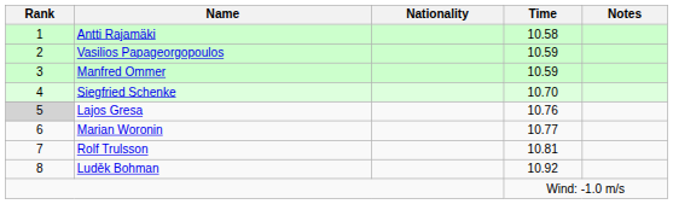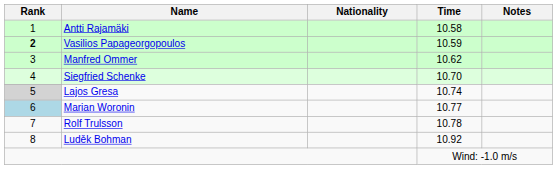 <table class="wikitable sortable" style="text-align:center;width: 55%">
 <tr>
 <th>Rank</th>
 <th>Name</th>
 <th>Nationality</th>
 <th>Time</th>
 <th>Notes</th>
 </tr>
 <tr bgcolor=ccffcc>
 <td>1</td>
 <td align=left><a href='#'>Antti Rajamäki</a></td>
 <td align=left></td>
 <td>10.58</td>
 <td></td>
 </tr>
 <tr bgcolor=ccffcc>
-<td>2</td>
+<td><strong>2</strong></td>
 <td align=left><a href='#'>Vasilios Papageorgopoulos</a></td>
 <td align=left></td>
 <td>10.59</td>
 <td></td>
 </tr>
 <tr bgcolor=ccffcc>
 <td>3</td>
 <td align=left><a href='#'>Manfred Ommer</a></td>
 <td align=left></td>
-<td>10.59</td>
+<td>10.62</td>
 <td></td>
 </tr>
 <tr bgcolor=ddffdd>
 <td>4</td>
 <td align=left><a href='#'>Siegfried Schenke</a></td>
 <td align=left></td>
 <td>10.70</td>
 <td></td>
 </tr>
 <tr>
 <td style="background: lightgrey;">5</td>
 <td align=left><a href='#'>Lajos Gresa</a></td>
 <td align=left></td>
-<td>10.76</td>
+<td>10.74</td>
 <td></td>
 </tr>
 <tr>
-<td>6</td>
+<td style="background: lightblue;">6</td>
 <td align=left><a href='#'>Marian Woronin</a></td>
 <td align=left></td>
 <td>10.77</td>
 <td></td>
 </tr>
 <tr>
 <td>7</td>
 <td align=left><a href='#'>Rolf Trulsson</a></td>
 <td align=left></td>
-<td>10.81</td>
+<td>10.78</td>
 <td></td>
 </tr>
 <tr>
 <td>8</td>
 <td align=left><a href='#'>Luděk Bohman</a></td>
 <td align=left></td>
 <td>10.92</td>
 <td></td>
 </tr>
 <tr>
 <td colspan="3"></td>
 <td colspan="2">Wind: -1.0 m/s</td>
 </tr>
 </table>
